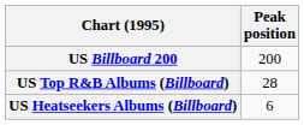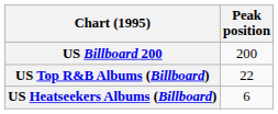 <table class="wikitable sortable plainrowheaders" style="text-align:center">
 <tr>
 <th scope="col">Chart (1995)</th>
 <th scope="col">Peak<br> position</th>
 </tr>
 <tr>
 <th scope="row">US <a href='#'><em>Billboard</em> 200</a></th>
 <td>200</td>
 </tr>
 <tr>
 <th scope="row">US <a href='#'>Top R&B Albums</a> (<em><a href='#'>Billboard</a></em>)</th>
-<td>28</td>
+<td>22</td>
 </tr>
 <tr>
 <th scope="row">US <a href='#'>Heatseekers Albums</a> (<em><a href='#'>Billboard</a></em>)</th>
 <td>6</td>
 </tr>
 </table>
